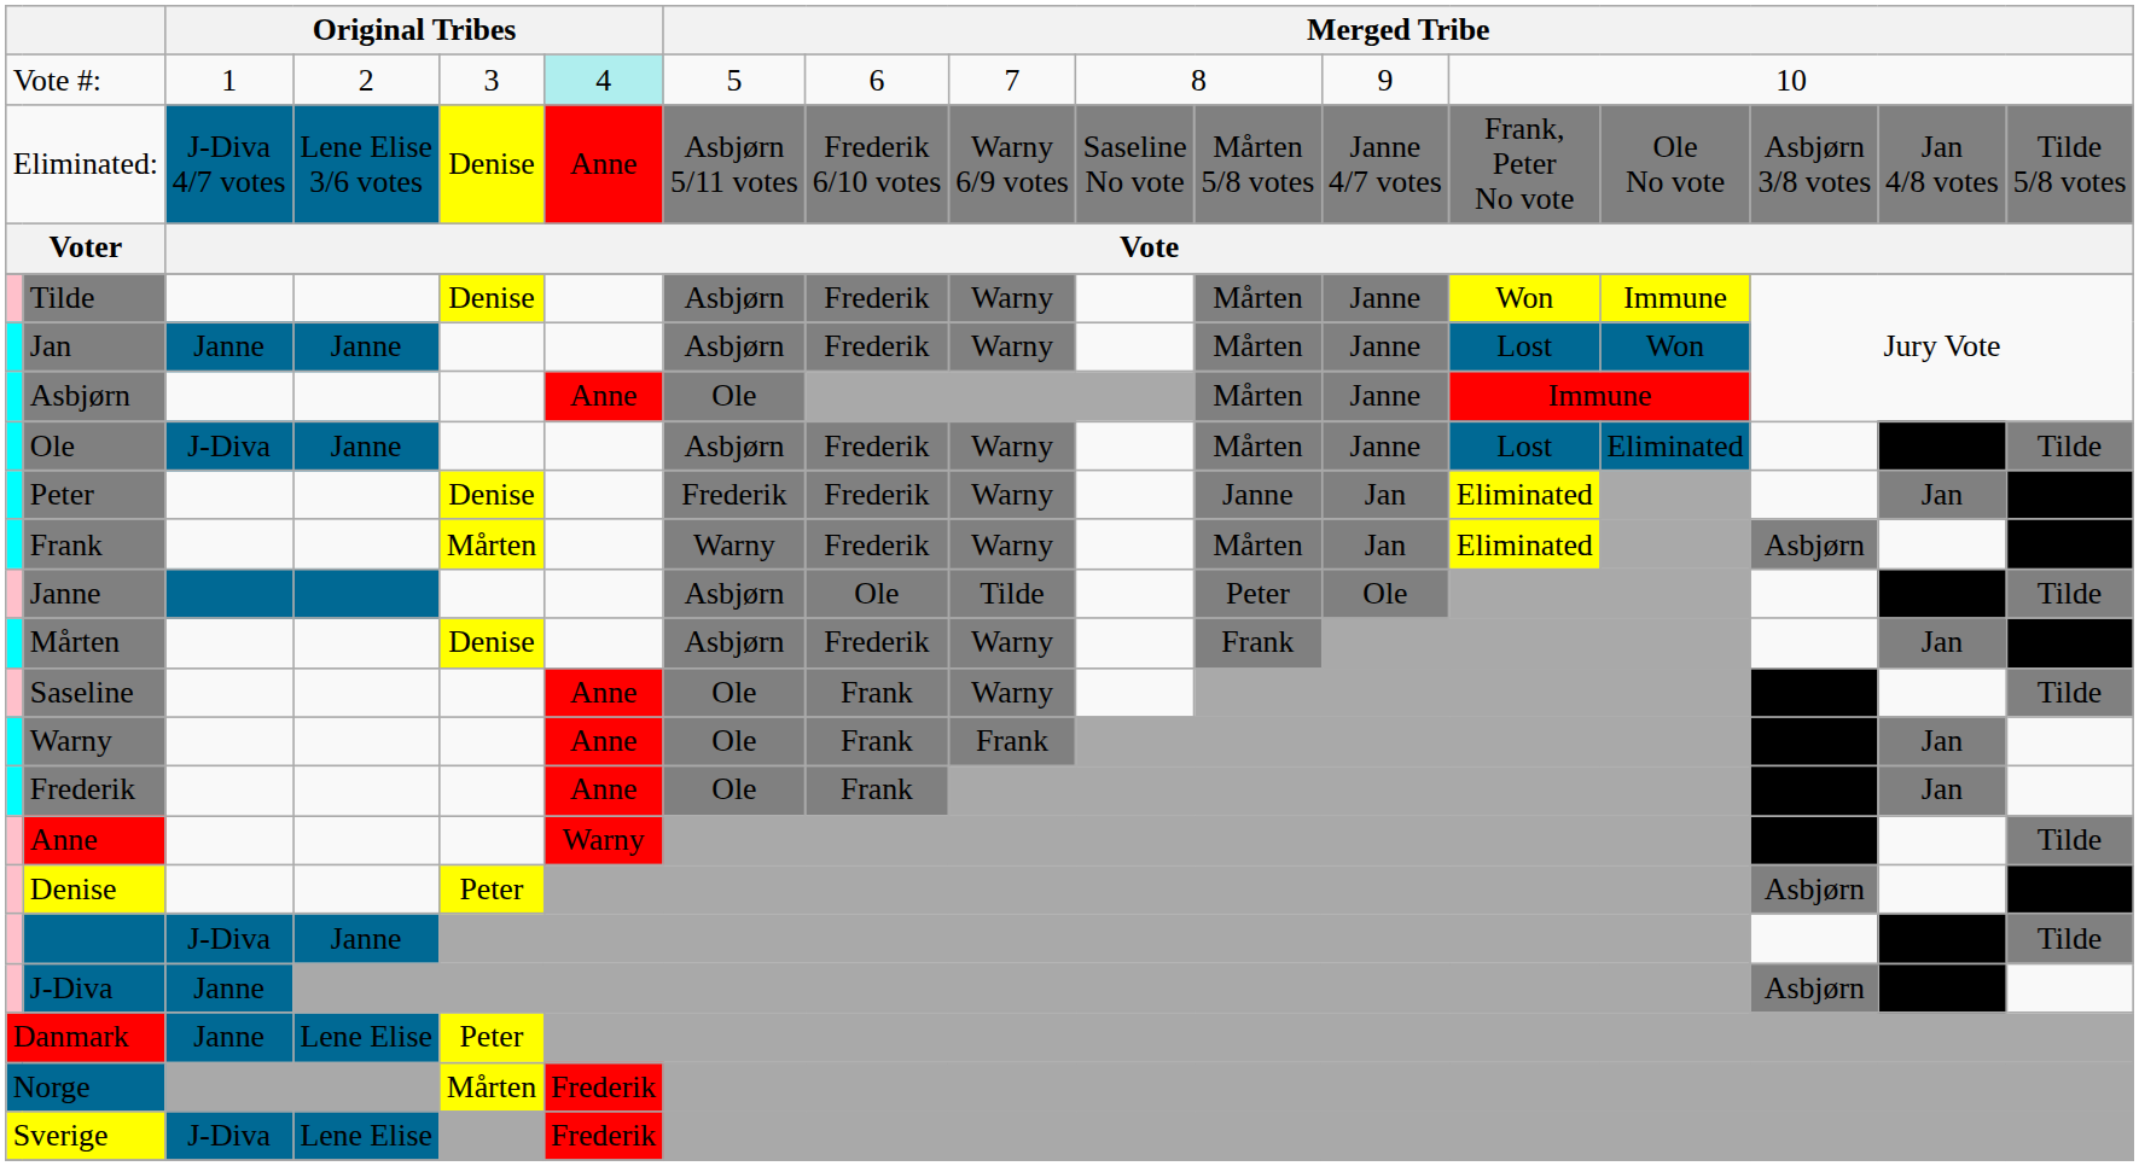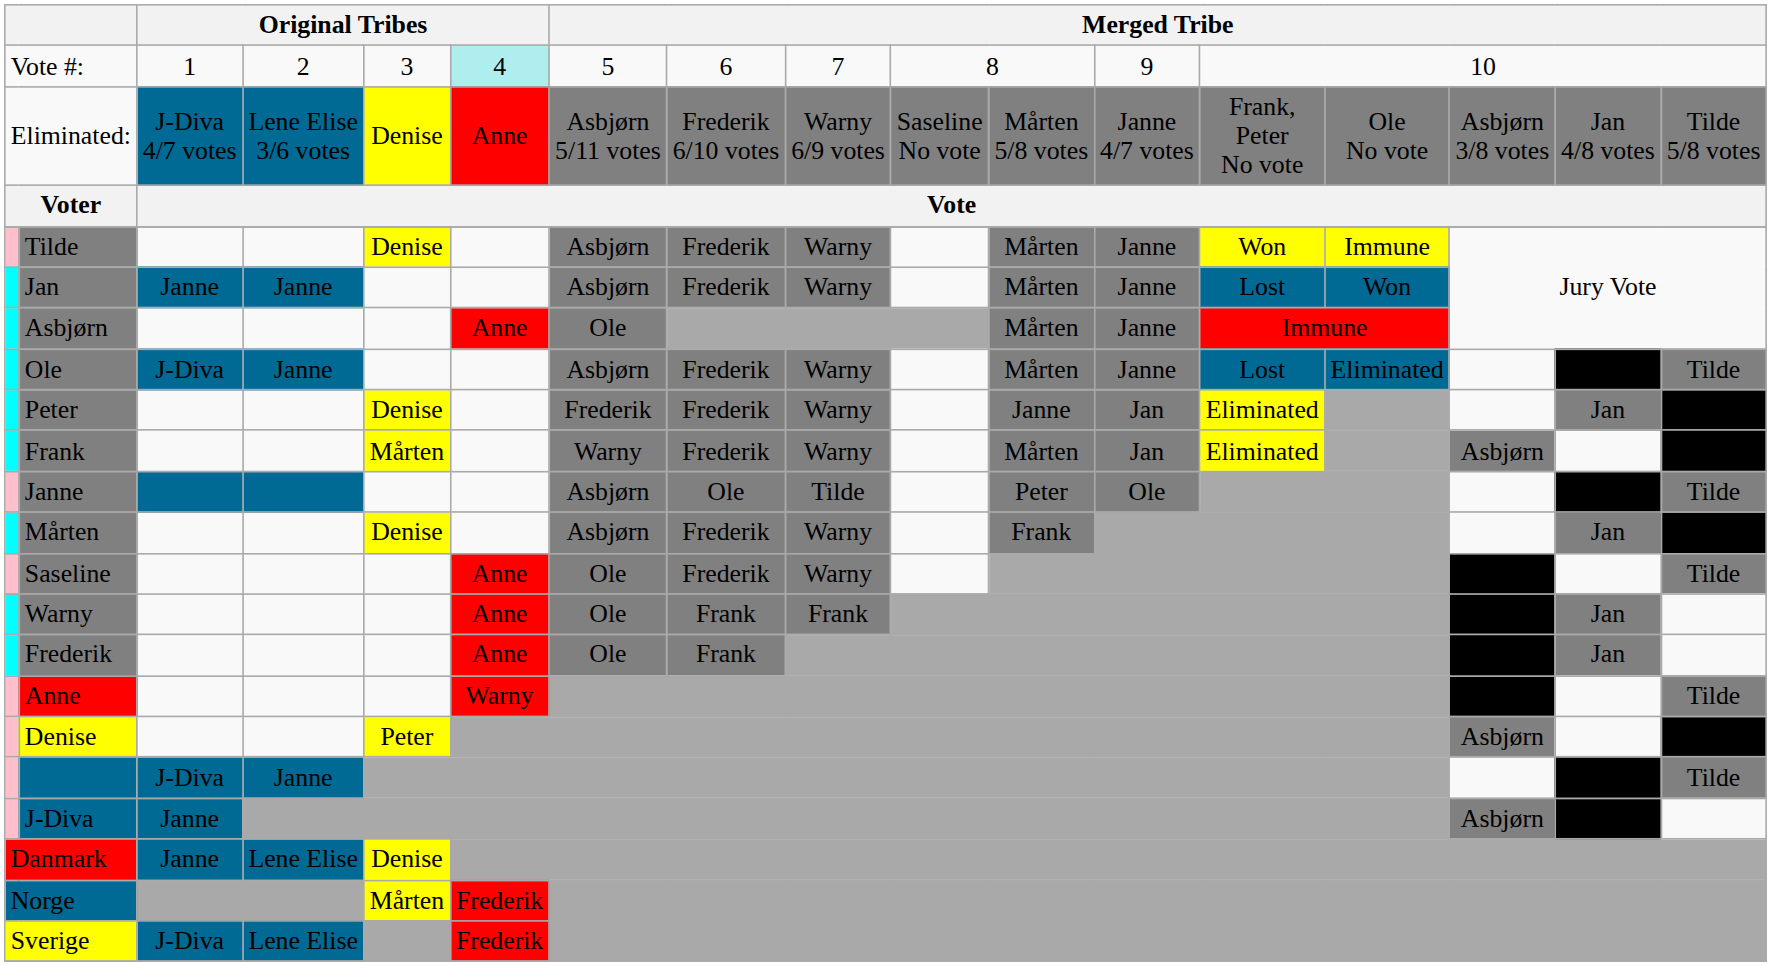 <table class="wikitable" style="text-align:center">
 <tr>
 <th colspan=2></th>
 <th colspan=4>Original Tribes</th>
 <th colspan=11>Merged Tribe</th>
 </tr>
 <tr>
 <td colspan=2 align="left">Vote #:</td>
 <td>1</td>
 <td>2</td>
 <td>3</td>
 <td style="background: paleturquoise;">4</td>
 <td>5</td>
 <td>6</td>
 <td>7</td>
 <td colspan=2>8</td>
 <td>9</td>
 <td colspan=5>10</td>
 </tr>
 <tr>
 <td colspan=2 align="left">Eliminated:</td>
 <td bgcolor="#006994" align=center><span>J-Diva<br>4/7 votes</span></td>
 <td bgcolor="#006994" align=center><span>Lene Elise<br>3/6 votes</span></td>
 <td bgcolor="yellow" align="center"><span>Denise<br></span></td>
 <td bgcolor="Red" align="center"><span>Anne<br></span></td>
 <td bgcolor="gray" align="center"><span>Asbjørn<br>5/11 votes</span></td>
 <td bgcolor="gray" align="center"><span>Frederik<br>6/10 votes</span></td>
 <td bgcolor="gray" align="center"><span>Warny<br>6/9 votes</span></td>
 <td bgcolor="gray" align="center"><span>Saseline<br> No vote</span></td>
 <td bgcolor="gray" align="center"><span>Mårten<br>5/8 votes</span></td>
 <td bgcolor="gray" align="center"><span>Janne<br> 4/7 votes</span></td>
 <td bgcolor="gray" align="center"><span>Frank,<br>Peter<br>No vote</span></td>
 <td bgcolor="gray" align="center"><span>Ole<br>No vote</span></td>
 <td bgcolor="gray" align="center"><span>Asbjørn<br>3/8 votes</span></td>
 <td bgcolor="gray" align="center"><span>Jan<br>4/8 votes</span></td>
 <td bgcolor="gray" align="center"><span>Tilde<br>5/8 votes</span></td>
 </tr>
 <tr>
 <th colspan=2>Voter</th>
 <th colspan="17" align="center">Vote</th>
 </tr>
 <tr>
 </tr>
 <tr>
 <td style="background:pink"></td>
 <td bgcolor="gray" align="left"><span>Tilde</span></td>
 <td></td>
 <td></td>
 <td bgcolor="yellow"><span>Denise</span></td>
 <td></td>
 <td bgcolor="gray"><span>Asbjørn</span></td>
 <td bgcolor="gray"><span>Frederik</span></td>
 <td bgcolor="gray"><span>Warny</span></td>
 <td></td>
 <td bgcolor="gray"><span>Mårten</span></td>
 <td bgcolor="gray"><span>Janne</span></td>
 <td bgcolor="yellow"><span>Won</span></td>
 <td bgcolor="yellow"><span>Immune</span></td>
 <td colspan=3 rowspan=3>Jury Vote</td>
 </tr>
 <tr>
 <td style="background:cyan"></td>
 <td bgcolor="gray" align="left"><span>Jan</span></td>
 <td bgcolor="#006994" align=center><span>Janne</span></td>
 <td bgcolor="#006994" align=center><span>Janne</span></td>
 <td></td>
 <td></td>
 <td bgcolor="gray"><span>Asbjørn</span></td>
 <td bgcolor="gray"><span>Frederik</span></td>
 <td bgcolor="gray"><span>Warny</span></td>
 <td></td>
 <td bgcolor="gray"><span>Mårten</span></td>
 <td bgcolor="gray"><span>Janne</span></td>
 <td bgcolor="#006994" align=center><span>Lost</span></td>
 <td bgcolor="#006994" align=center><span>Won</span></td>
 </tr>
 <tr>
 <td style="background:cyan"></td>
 <td bgcolor="gray" align="left"><span>Asbjørn</span></td>
 <td></td>
 <td></td>
 <td></td>
 <td bgcolor="red"><span>Anne</span></td>
 <td bgcolor="gray"><span>Ole</span></td>
 <td bgcolor="darkgray" colspan="3"></td>
 <td bgcolor="gray"><span>Mårten</span></td>
 <td bgcolor="gray"><span>Janne</span></td>
 <td colspan="2" bgcolor="red"><span>Immune</span></td>
 </tr>
 <tr>
 <td style="background:cyan"></td>
 <td bgcolor="gray" align="left"><span>Ole</span></td>
 <td bgcolor="#006994" align=center><span>J-Diva</span></td>
 <td bgcolor="#006994" align=center><span>Janne</span></td>
 <td></td>
 <td></td>
 <td bgcolor="gray"><span>Asbjørn</span></td>
 <td bgcolor="gray"><span>Frederik</span></td>
 <td bgcolor="gray"><span>Warny</span></td>
 <td></td>
 <td bgcolor="gray"><span>Mårten</span></td>
 <td bgcolor="gray"><span>Janne</span></td>
 <td bgcolor="#006994" align=center><span>Lost</span></td>
 <td bgcolor="#006994" align=center><span>Eliminated</span></td>
 <td></td>
 <td bgcolor="black"></td>
 <td bgcolor="gray"><span>Tilde</span></td>
 </tr>
 <tr>
 <td style="background:cyan"></td>
 <td bgcolor="gray" align="left"><span>Peter</span></td>
 <td></td>
 <td></td>
 <td bgcolor="yellow"><span>Denise</span></td>
 <td></td>
 <td bgcolor="gray"><span>Frederik</span></td>
 <td bgcolor="gray"><span>Frederik</span></td>
 <td bgcolor="gray"><span>Warny</span></td>
 <td></td>
 <td bgcolor="gray"><span>Janne</span></td>
 <td bgcolor="gray"><span>Jan</span></td>
 <td bgcolor="yellow"><span>Eliminated</span></td>
 <td bgcolor="darkgray" colspan=1></td>
 <td></td>
 <td bgcolor="gray"><span>Jan</span></td>
 <td bgcolor="black"></td>
 </tr>
 <tr>
 <td style="background:cyan"></td>
 <td bgcolor="gray" align="left"><span>Frank</span></td>
 <td></td>
 <td></td>
 <td bgcolor="yellow"><span>Mårten</span></td>
 <td></td>
 <td bgcolor="gray"><span>Warny</span></td>
 <td bgcolor="gray"><span>Frederik</span></td>
 <td bgcolor="gray"><span>Warny</span></td>
 <td></td>
 <td bgcolor="gray"><span>Mårten</span></td>
 <td bgcolor="gray"><span>Jan</span></td>
 <td bgcolor="yellow"><span>Eliminated</span></td>
 <td bgcolor="darkgray" colspan=1></td>
 <td bgcolor="gray"><span>Asbjørn</span></td>
 <td></td>
 <td bgcolor="black"></td>
 </tr>
 <tr>
 <td style="background:pink"></td>
 <td bgcolor="gray" align="left"><span>Janne</span></td>
 <td bgcolor="#006994" align=center><span></span></td>
 <td bgcolor="#006994" align=center><span></span></td>
 <td></td>
 <td></td>
 <td bgcolor="gray"><span>Asbjørn</span></td>
 <td bgcolor="gray"><span>Ole</span></td>
 <td bgcolor="gray"><span>Tilde</span></td>
 <td></td>
 <td bgcolor="gray"><span>Peter</span></td>
 <td bgcolor="gray"><span>Ole</span></td>
 <td bgcolor="darkgray" colspan=2></td>
 <td></td>
 <td bgcolor="black"></td>
 <td bgcolor="gray"><span>Tilde</span></td>
 </tr>
 <tr>
 <td style="background:cyan"></td>
 <td bgcolor="gray" align="left"><span>Mårten</span></td>
 <td></td>
 <td></td>
 <td bgcolor="yellow"><span>Denise</span></td>
 <td></td>
 <td bgcolor="gray"><span>Asbjørn</span></td>
 <td bgcolor="gray"><span>Frederik</span></td>
 <td bgcolor="gray"><span>Warny</span></td>
 <td></td>
 <td bgcolor="gray"><span>Frank</span></td>
 <td bgcolor="darkgray" colspan=3></td>
 <td></td>
 <td bgcolor="gray"><span>Jan</span></td>
 <td bgcolor="black"></td>
 </tr>
 <tr>
 <td style="background:pink"></td>
 <td bgcolor="gray" align="left"><span>Saseline</span></td>
 <td></td>
 <td></td>
 <td></td>
 <td bgcolor="red"><span>Anne</span></td>
 <td bgcolor="gray"><span>Ole</span></td>
-<td bgcolor="gray"><span>Frank</span></td>
+<td bgcolor="gray"><span>Frederik</span></td>
 <td bgcolor="gray"><span>Warny</span></td>
 <td></td>
 <td bgcolor="darkgray" colspan=4></td>
 <td bgcolor="black"></td>
 <td></td>
 <td bgcolor="gray"><span>Tilde</span></td>
 </tr>
 <tr>
 <td style="background:cyan"></td>
 <td bgcolor="gray" align="left"><span>Warny</span></td>
 <td></td>
 <td></td>
 <td></td>
 <td bgcolor="red"><span>Anne</span></td>
 <td bgcolor="gray"><span>Ole</span></td>
 <td bgcolor="gray"><span>Frank</span></td>
 <td bgcolor="gray"><span>Frank</span></td>
 <td bgcolor="darkgray" colspan=5></td>
 <td bgcolor="black"></td>
 <td bgcolor="gray"><span>Jan</span></td>
 <td></td>
 </tr>
 <tr>
 <td style="background:cyan"></td>
 <td bgcolor="gray" align="left"><span>Frederik</span></td>
 <td></td>
 <td></td>
 <td></td>
 <td bgcolor="red"><span>Anne</span></td>
 <td bgcolor="gray"><span>Ole</span></td>
 <td bgcolor="gray"><span>Frank</span></td>
 <td bgcolor="darkgray" colspan=6></td>
 <td bgcolor="black"></td>
 <td bgcolor="gray"><span>Jan</span></td>
 <td></td>
 </tr>
 <tr>
 <td style="background:pink"></td>
 <td bgcolor="red" align="left"><span>Anne</span></td>
 <td></td>
 <td></td>
 <td></td>
 <td bgcolor="red"><span>Warny</span></td>
 <td bgcolor="darkgray" colspan=8></td>
 <td bgcolor="black"></td>
 <td></td>
 <td bgcolor="gray"><span>Tilde</span></td>
 </tr>
 <tr>
 <td style="background:pink"></td>
 <td bgcolor="yellow" align="left"><span>Denise</span></td>
 <td></td>
 <td></td>
 <td bgcolor="yellow"><span>Peter</span></td>
 <td bgcolor="darkgray" colspan=9></td>
 <td bgcolor="gray"><span>Asbjørn</span></td>
 <td></td>
 <td bgcolor="black"></td>
 </tr>
 <tr>
 <td style="background:pink"></td>
 <td bgcolor="#006994" align="left"><span></span></td>
 <td bgcolor="#006994" align=center><span>J-Diva</span></td>
 <td bgcolor="#006994" align=center><span>Janne</span></td>
 <td bgcolor="darkgray" colspan=10></td>
 <td></td>
 <td bgcolor="black"></td>
 <td bgcolor="gray"><span>Tilde</span></td>
 </tr>
 <tr I>
 <td style="background:pink"></td>
 <td bgcolor="#006994" align="left"><span>J-Diva</span></td>
 <td bgcolor="#006994" align=center><span>Janne</span></td>
 <td bgcolor="darkgray" colspan=11></td>
 <td bgcolor="gray"><span>Asbjørn</span></td>
 <td bgcolor="black"></td>
 <td></td>
 </tr>
 <tr>
 <td colspan="2" bgcolor="red" align="left"><span>Danmark</span></td>
 <td bgcolor="#006994" align=center><span>Janne</span></td>
 <td bgcolor="#006994" align=center><span>Lene Elise</span></td>
-<td bgcolor="yellow"><span>Peter</span></td>
+<td bgcolor="yellow" align="center"><span>Denise<br></span></td>
 <td bgcolor="darkgray" colspan="12"></td>
 </tr>
 <tr>
 <td colspan="2" bgcolor="#006994" align="left"><span>Norge</span></td>
 <td bgcolor="darkgray" colspan="2"></td>
 <td bgcolor="yellow"><span>Mårten</span></td>
 <td bgcolor="red"><span>Frederik</span></td>
 <td bgcolor="darkgray" colspan="11"></td>
 </tr>
 <tr>
 <td colspan="2" bgcolor="yellow" align="left"><span>Sverige</span></td>
 <td bgcolor="#006994" align=center><span>J-Diva</span></td>
 <td bgcolor="#006994" align=center><span>Lene Elise</span></td>
 <td bgcolor="darkgray"></td>
 <td bgcolor="red"><span>Frederik</span></td>
 <td bgcolor="darkgray" colspan="11"></td>
 </tr>
 <tr>
 </tr>
 </table>
